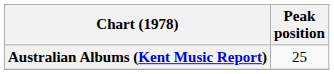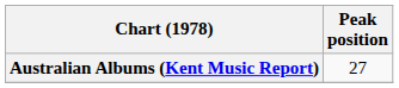 <table class="wikitable sortable plainrowheaders" style="text-align:center">
 <tr>
 <th scope="col">Chart (1978)</th>
 <th scope="col">Peak<br>position</th>
 </tr>
 <tr>
 <th scope="row">Australian Albums (<a href='#'>Kent Music Report</a>)</th>
-<td>25</td>
+<td>27</td>
 </tr>
 <tr>
 </tr>
 <tr>
 </tr>
 </table>
